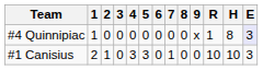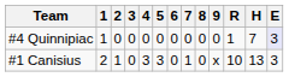 <table class="wikitable">
 <tr>
 <th>Team</th>
 <th>1</th>
 <th>2</th>
 <th>3</th>
 <th>4</th>
 <th>5</th>
 <th>6</th>
 <th>7</th>
 <th>8</th>
 <th>9</th>
 <th>R</th>
 <th>H</th>
 <th>E</th>
 </tr>
 <tr>
 <td>#4 Quinnipiac</td>
 <td>1</td>
 <td>0</td>
 <td>0</td>
 <td>0</td>
 <td>0</td>
 <td>0</td>
 <td>0</td>
 <td>0</td>
-<td>x</td>
+<td>0</td>
 <td>1</td>
-<td>8</td>
+<td>7</td>
 <td style="background: lavender;">3</td>
 </tr>
 <tr>
 <td>#1 Canisius</td>
 <td>2</td>
 <td>1</td>
 <td>0</td>
 <td>3</td>
 <td>3</td>
 <td>0</td>
 <td>1</td>
 <td>0</td>
-<td>0</td>
+<td>x</td>
 <td>10</td>
-<td>10</td>
+<td>13</td>
 <td>3</td>
 </tr>
 </table>
